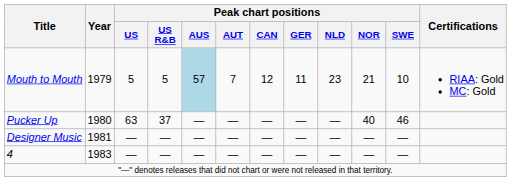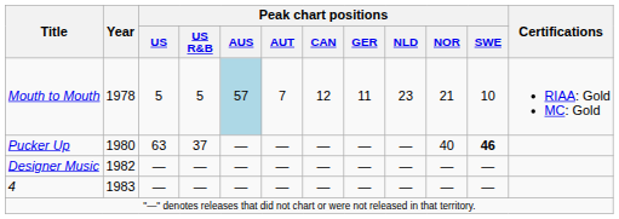 <table class="wikitable" border="1">
 <tr>
 <th scope="col" rowspan=2>Title</th>
 <th scope="col" rowspan=2>Year</th>
 <th scope="col" colspan=9>Peak chart positions</th>
 <th rowspan="2">Certifications</th>
 </tr>
 <tr>
 <th scope="col" style="width:3em;font-size:90%;"><a href='#'>US</a><br></th>
 <th scope="col" style="width:3em;font-size:90%;"><a href='#'>US<br>R&B</a><br></th>
 <th scope="col" style="width:3em;font-size:90%;"><a href='#'>AUS</a><br></th>
 <th scope="col" style="width:3em;font-size:90%;"><a href='#'>AUT</a><br></th>
 <th scope="col" style="width:3em;font-size:90%;"><a href='#'>CAN</a><br></th>
 <th scope="col" style="width:3em;font-size:90%;"><a href='#'>GER</a><br></th>
 <th scope="col" style="width:3em;font-size:90%;"><a href='#'>NLD</a><br></th>
 <th scope="col" style="width:3em;font-size:90%;"><a href='#'>NOR</a><br></th>
 <th scope="col" style="width:3em;font-size:90%;"><a href='#'>SWE</a><br></th>
 </tr>
 <tr>
 <td scope="row"><em><a href='#'>Mouth to Mouth</a></em></td>
-<td>1979</td>
+<td>1978</td>
 <td align=center>5</td>
 <td align=center>5</td>
 <td align=center style="background: lightblue;">57</td>
 <td align=center>7</td>
 <td align=center>12</td>
 <td align=center>11</td>
 <td align=center>23</td>
 <td align=center>21</td>
 <td align=center>10</td>
 <td><br><ul><li><a href='#'>RIAA</a>: Gold</li><li><a href='#'>MC</a>: Gold</li></ul></td>
 </tr>
 <tr>
 <td scope="row"><em><a href='#'>Pucker Up</a></em></td>
 <td>1980</td>
 <td align=center>63</td>
 <td align=center>37</td>
 <td align=center>—</td>
 <td align=center>—</td>
 <td align=center>—</td>
 <td align=center>—</td>
 <td align=center>—</td>
 <td align=center>40</td>
-<td align=center>46</td>
+<td align=center><strong>46</strong></td>
 <td></td>
 </tr>
 <tr>
 <td scope="row"><em><a href='#'>Designer Music</a></em></td>
-<td>1981</td>
+<td>1982</td>
 <td align=center>—</td>
 <td align=center>—</td>
 <td align=center>—</td>
 <td align=center>—</td>
 <td align=center>—</td>
 <td align=center>—</td>
 <td align=center>—</td>
 <td align=center>—</td>
 <td align=center>—</td>
 <td></td>
 </tr>
 <tr>
 <td scope="row"><em>4</em></td>
 <td>1983</td>
 <td align=center>—</td>
 <td align=center>—</td>
 <td align=center>—</td>
 <td align=center>—</td>
 <td align=center>—</td>
 <td align=center>—</td>
 <td align=center>—</td>
 <td align=center>—</td>
 <td align=center>—</td>
 <td></td>
 </tr>
 <tr>
 <td colspan="16" style="text-align:center; font-size:9pt;">"—" denotes releases that did not chart or were not released in that territory.</td>
 </tr>
 </table>
